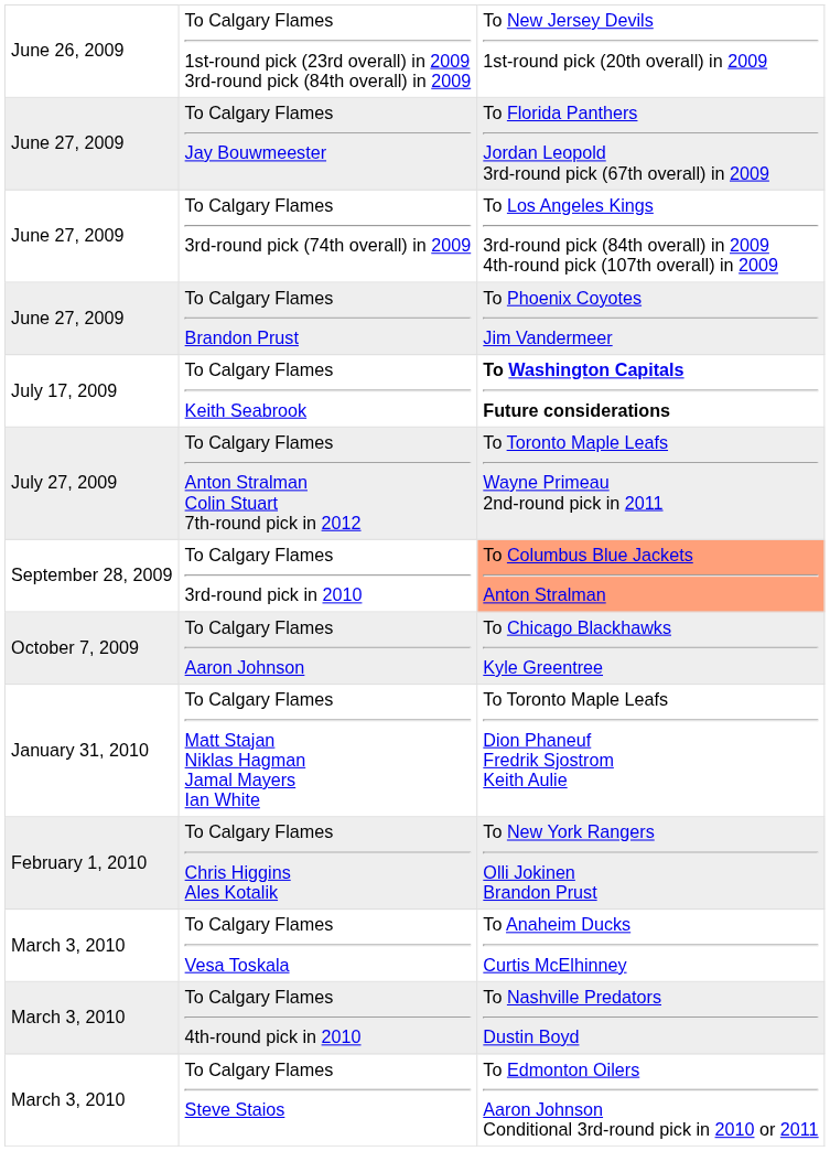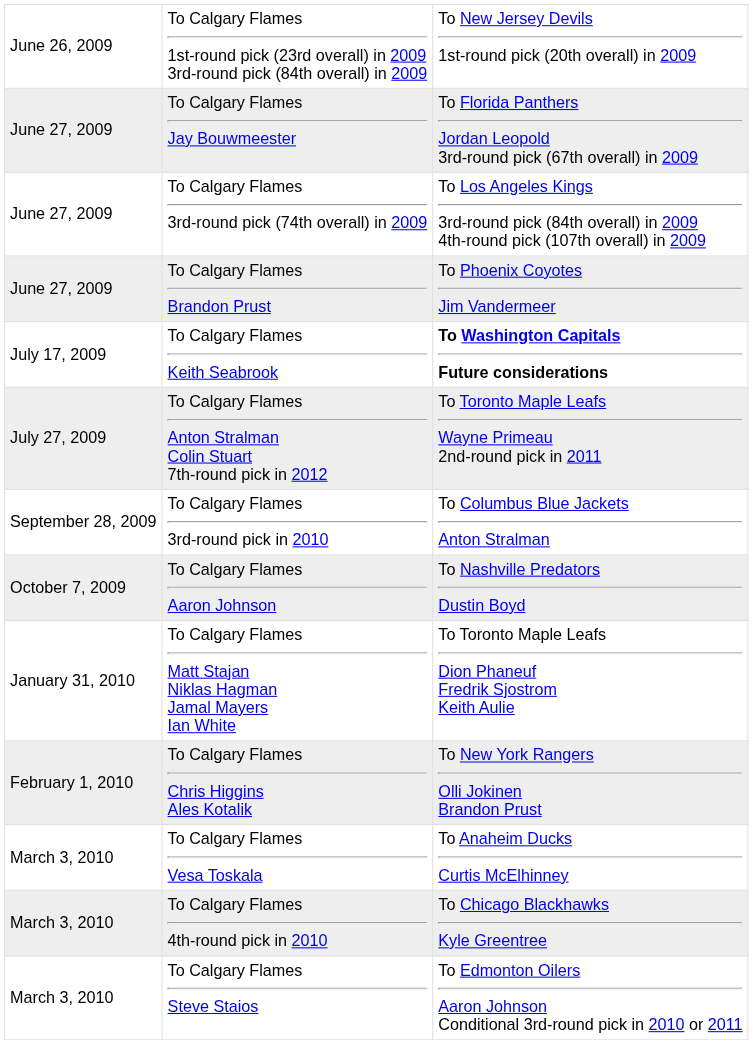 <table border=1 style="border-collapse:collapse" bordercolor="#DFDFDF"  cellpadding="5">
 <tr>
 <td>June 26, 2009</td>
 <td valign="top">To Calgary Flames <hr>1st-round pick (23rd overall) in <a href='#'>2009</a><br>3rd-round pick (84th overall) in <a href='#'>2009</a></td>
 <td valign="top">To <a href='#'>New Jersey Devils</a> <hr>1st-round pick (20th overall) in <a href='#'>2009</a></td>
 </tr>
 <tr bgcolor="eeeeee">
 <td>June 27, 2009</td>
 <td valign="top">To Calgary Flames <hr><a href='#'>Jay Bouwmeester</a></td>
 <td valign="top">To <a href='#'>Florida Panthers</a> <hr><a href='#'>Jordan Leopold</a><br>3rd-round pick (67th overall) in <a href='#'>2009</a></td>
 </tr>
 <tr>
 <td>June 27, 2009</td>
 <td valign="top">To Calgary Flames<hr>3rd-round pick (74th overall) in <a href='#'>2009</a></td>
 <td valign="top">To <a href='#'>Los Angeles Kings</a><hr>3rd-round pick (84th overall) in <a href='#'>2009</a><br>4th-round pick (107th overall) in <a href='#'>2009</a></td>
 </tr>
 <tr bgcolor="eeeeee">
 <td>June 27, 2009</td>
 <td valign="top">To Calgary Flames<hr><a href='#'>Brandon Prust</a></td>
 <td valign="top">To <a href='#'>Phoenix Coyotes</a><hr><a href='#'>Jim Vandermeer</a></td>
 </tr>
 <tr>
 <td>July 17, 2009</td>
 <td valign="top">To Calgary Flames<hr><a href='#'>Keith Seabrook</a></td>
 <td valign="top"><strong>To <a href='#'>Washington Capitals</a><hr>Future considerations</strong></td>
 </tr>
 <tr bgcolor="eeeeee">
 <td>July 27, 2009</td>
 <td valign="top">To Calgary Flames<hr><a href='#'>Anton Stralman</a><br><a href='#'>Colin Stuart</a><br>7th-round pick in <a href='#'>2012</a></td>
 <td valign="top">To <a href='#'>Toronto Maple Leafs</a><hr><a href='#'>Wayne Primeau</a><br>2nd-round pick in <a href='#'>2011</a></td>
 </tr>
 <tr>
 <td>September 28, 2009</td>
 <td valign="top">To Calgary Flames<hr>3rd-round pick in <a href='#'>2010</a></td>
-<td valign="top" style="background: lightsalmon;">To <a href='#'>Columbus Blue Jackets</a><hr><a href='#'>Anton Stralman</a></td>
+<td valign="top">To <a href='#'>Columbus Blue Jackets</a><hr><a href='#'>Anton Stralman</a></td>
 </tr>
 <tr bgcolor="eeeeee">
 <td>October 7, 2009</td>
 <td valign="top">To Calgary Flames<hr><a href='#'>Aaron Johnson</a></td>
-<td valign="top">To <a href='#'>Chicago Blackhawks</a><hr><a href='#'>Kyle Greentree</a></td>
+<td valign="top">To <a href='#'>Nashville Predators</a><hr><a href='#'>Dustin Boyd</a></td>
 </tr>
 <tr>
 <td>January 31, 2010</td>
 <td valign="top">To Calgary Flames<hr><a href='#'>Matt Stajan</a><br><a href='#'>Niklas Hagman</a><br><a href='#'>Jamal Mayers</a><br><a href='#'>Ian White</a></td>
 <td valign="top">To Toronto Maple Leafs<hr><a href='#'>Dion Phaneuf</a><br><a href='#'>Fredrik Sjostrom</a><br><a href='#'>Keith Aulie</a></td>
 </tr>
 <tr bgcolor="eeeeee">
 <td>February 1, 2010</td>
 <td valign="top">To Calgary Flames<hr><a href='#'>Chris Higgins</a><br><a href='#'>Ales Kotalik</a></td>
 <td valign="top">To <a href='#'>New York Rangers</a><hr><a href='#'>Olli Jokinen</a><br><a href='#'>Brandon Prust</a></td>
 </tr>
 <tr>
 <td>March 3, 2010</td>
 <td valign="top">To Calgary Flames<hr><a href='#'>Vesa Toskala</a></td>
 <td valign="top">To <a href='#'>Anaheim Ducks</a><hr><a href='#'>Curtis McElhinney</a></td>
 </tr>
 <tr bgcolor="eeeeee">
 <td>March 3, 2010</td>
 <td valign="top">To Calgary Flames<hr>4th-round pick in <a href='#'>2010</a></td>
-<td valign="top">To <a href='#'>Nashville Predators</a><hr><a href='#'>Dustin Boyd</a></td>
+<td valign="top">To <a href='#'>Chicago Blackhawks</a><hr><a href='#'>Kyle Greentree</a></td>
 </tr>
 <tr>
 <td>March 3, 2010</td>
 <td valign="top">To Calgary Flames<hr><a href='#'>Steve Staios</a></td>
 <td valign="top">To <a href='#'>Edmonton Oilers</a><hr><a href='#'>Aaron Johnson</a><br> Conditional 3rd-round pick in <a href='#'>2010</a> or <a href='#'>2011</a></td>
 </tr>
 </table>
